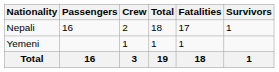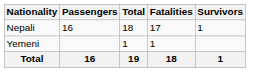 <table class="wikitable">
 <tr>
 <th>Nationality</th>
 <th>Passengers</th>
-<th>Crew</th>
 <th>Total</th>
 <th>Fatalities</th>
 <th>Survivors</th>
 </tr>
 <tr>
 <td>Nepali</td>
 <td>16</td>
-<td>2</td>
 <td>18</td>
 <td>17</td>
 <td>1</td>
 </tr>
 <tr>
 <td>Yemeni</td>
 <td></td>
 <td>1</td>
 <td>1</td>
-<td>1</td>
 <td></td>
 </tr>
 <tr>
 <th>Total</th>
 <th>16</th>
-<th>3</th>
 <th>19</th>
 <th>18</th>
 <th>1</th>
 </tr>
 </table>
